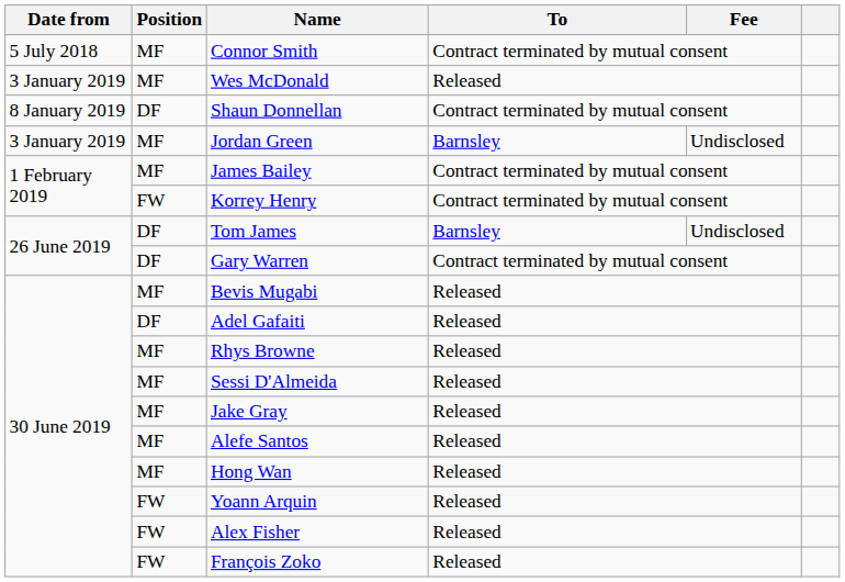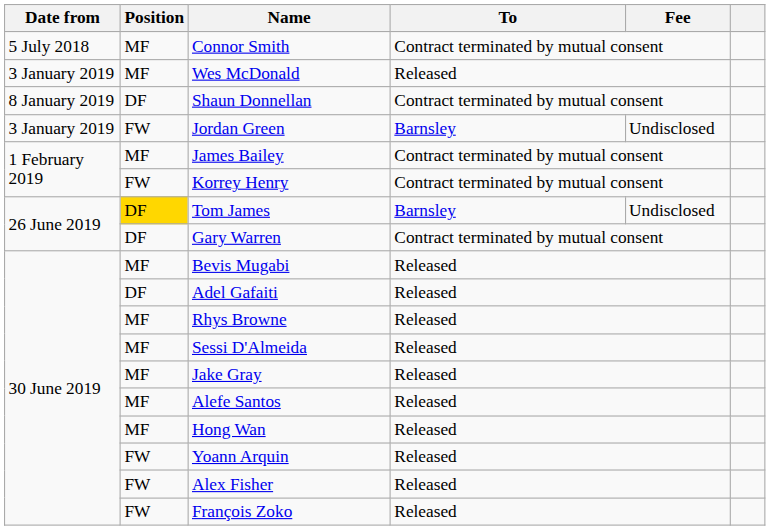 <table class="wikitable">
 <tr>
 <th style="width:100px">Date from</th>
 <th style="width:50px">Position</th>
 <th style="width:180px">Name</th>
 <th style="width:210px">To</th>
 <th style="width:90px">Fee</th>
 <th style="width:25px"></th>
 </tr>
 <tr>
 <td>5 July 2018</td>
 <td>MF</td>
 <td> <a href='#'>Connor Smith</a></td>
 <td colspan="2">Contract terminated by mutual consent</td>
 <td></td>
 </tr>
 <tr>
 <td>3 January 2019</td>
 <td>MF</td>
 <td> <a href='#'>Wes McDonald</a></td>
 <td colspan="2">Released</td>
 <td></td>
 </tr>
 <tr>
 <td>8 January 2019</td>
 <td>DF</td>
 <td> <a href='#'>Shaun Donnellan</a></td>
 <td colspan="2">Contract terminated by mutual consent</td>
 <td></td>
 </tr>
 <tr>
 <td>3 January 2019</td>
-<td>MF</td>
+<td>FW</td>
 <td> <a href='#'>Jordan Green</a></td>
 <td><a href='#'>Barnsley</a></td>
 <td>Undisclosed</td>
 <td></td>
 </tr>
 <tr>
 <td rowspan="2">1 February 2019</td>
 <td>MF</td>
 <td> <a href='#'>James Bailey</a></td>
 <td colspan="2">Contract terminated by mutual consent</td>
 <td></td>
 </tr>
 <tr>
 <td>FW</td>
 <td> <a href='#'>Korrey Henry</a></td>
 <td colspan="2">Contract terminated by mutual consent</td>
 <td></td>
 </tr>
 <tr>
 <td rowspan="2">26 June 2019</td>
-<td>DF</td>
+<td style="background: gold;">DF</td>
 <td> <a href='#'>Tom James</a></td>
 <td><a href='#'>Barnsley</a></td>
 <td>Undisclosed</td>
 <td></td>
 </tr>
 <tr>
 <td>DF</td>
 <td> <a href='#'>Gary Warren</a></td>
 <td colspan="2">Contract terminated by mutual consent</td>
 <td></td>
 </tr>
 <tr>
 <td rowspan="10">30 June 2019</td>
 <td>MF</td>
 <td> <a href='#'>Bevis Mugabi</a></td>
 <td colspan="2">Released</td>
 <td></td>
 </tr>
 <tr>
 <td>DF</td>
 <td> <a href='#'>Adel Gafaiti</a></td>
 <td colspan="2">Released</td>
 <td></td>
 </tr>
 <tr>
 <td>MF</td>
 <td> <a href='#'>Rhys Browne</a></td>
 <td colspan="2">Released</td>
 <td></td>
 </tr>
 <tr>
 <td>MF</td>
 <td> <a href='#'>Sessi D'Almeida</a></td>
 <td colspan="2">Released</td>
 <td></td>
 </tr>
 <tr>
 <td>MF</td>
 <td> <a href='#'>Jake Gray</a></td>
 <td colspan="2">Released</td>
 <td></td>
 </tr>
 <tr>
 <td>MF</td>
 <td> <a href='#'>Alefe Santos</a></td>
 <td colspan="2">Released</td>
 <td></td>
 </tr>
 <tr>
 <td>MF</td>
 <td> <a href='#'>Hong Wan</a></td>
 <td colspan="2">Released</td>
 <td></td>
 </tr>
 <tr>
 <td>FW</td>
 <td> <a href='#'>Yoann Arquin</a></td>
 <td colspan="2">Released</td>
 <td></td>
 </tr>
 <tr>
 <td>FW</td>
 <td> <a href='#'>Alex Fisher</a></td>
 <td colspan="2">Released</td>
 <td></td>
 </tr>
 <tr>
 <td>FW</td>
 <td> <a href='#'>François Zoko</a></td>
 <td colspan="2">Released</td>
 <td></td>
 </tr>
 </table>
